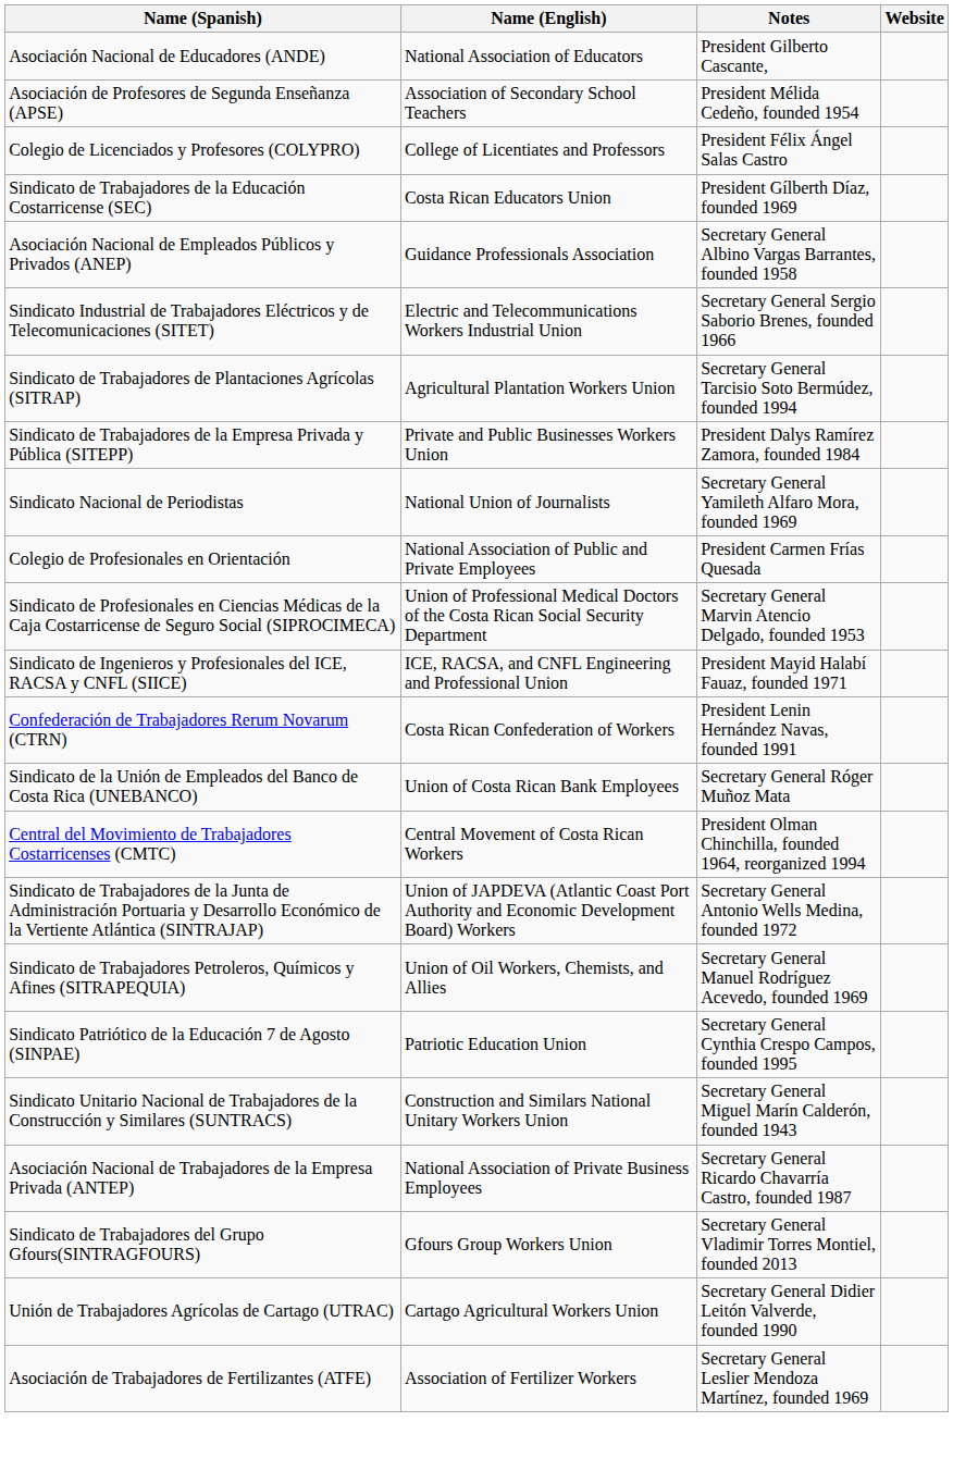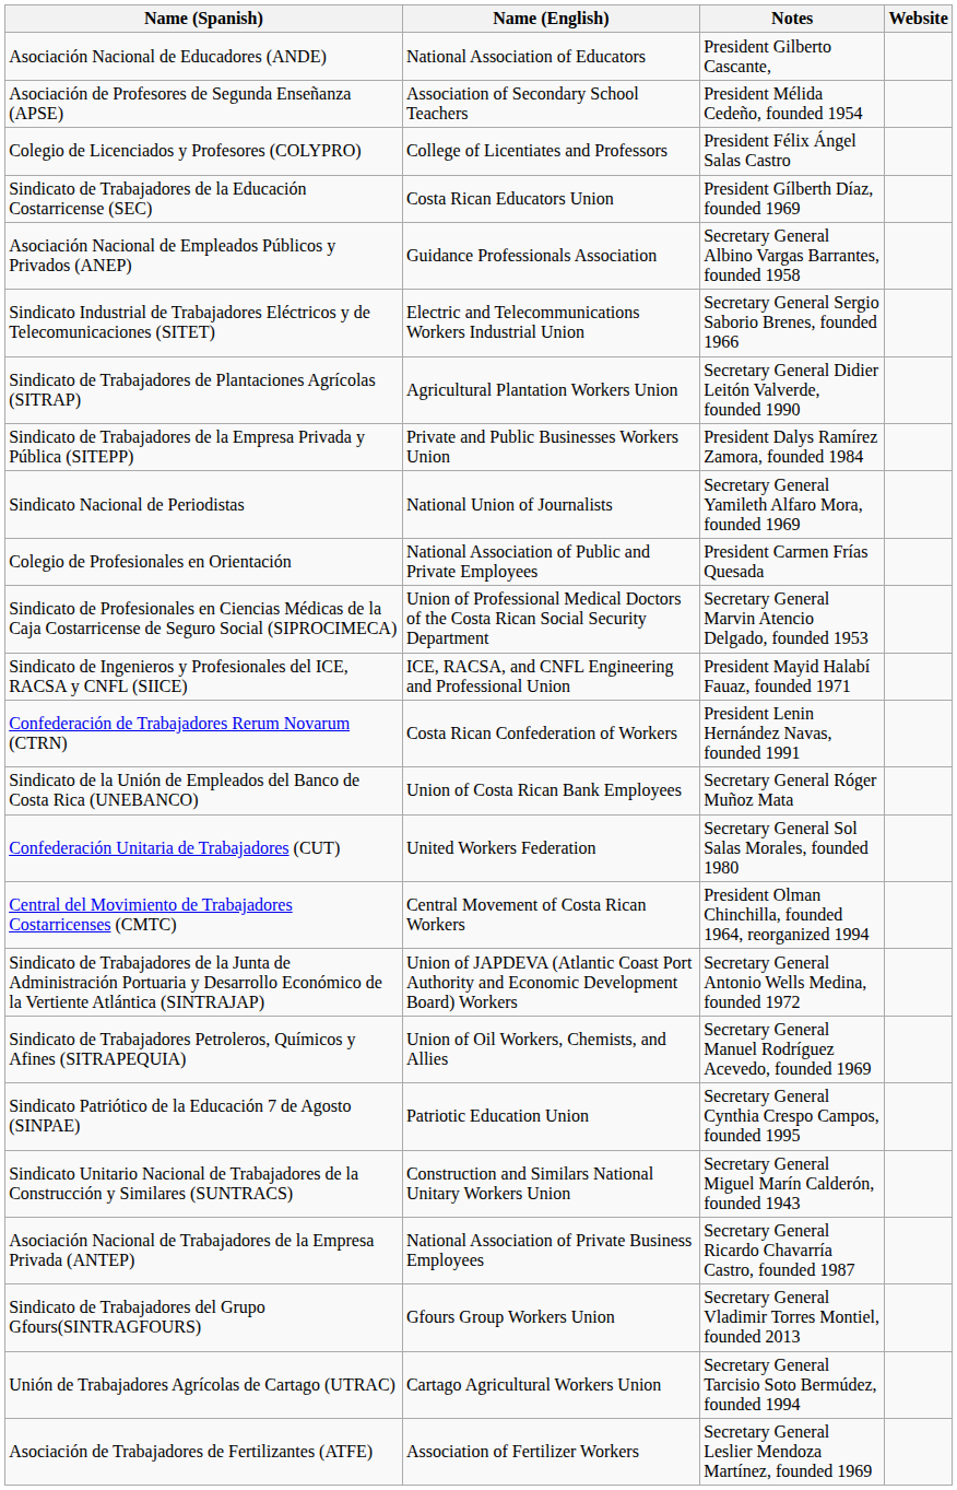 <table class="wikitable">
 <tr>
 <th>Name (Spanish)</th>
 <th>Name (English)</th>
 <th>Notes</th>
 <th>Website</th>
 </tr>
 <tr>
 <td>Asociación Nacional de Educadores (ANDE)</td>
 <td>National Association of Educators</td>
 <td>President Gilberto Cascante,</td>
 <td></td>
 </tr>
 <tr>
 <td>Asociación de Profesores de Segunda Enseñanza (APSE)</td>
 <td>Association of Secondary School Teachers</td>
 <td>President Mélida Cedeño, founded 1954</td>
 <td></td>
 </tr>
 <tr>
 <td>Colegio de Licenciados y Profesores (COLYPRO)</td>
 <td>College of Licentiates and Professors</td>
 <td>President Félix Ángel Salas Castro</td>
 <td></td>
 </tr>
 <tr>
 <td>Sindicato de Trabajadores de la Educación Costarricense (SEC)</td>
 <td>Costa Rican Educators Union</td>
 <td>President Gílberth Díaz, founded 1969</td>
 <td></td>
 </tr>
 <tr>
 <td>Asociación Nacional de Empleados Públicos y Privados (ANEP)</td>
 <td>Guidance Professionals Association</td>
 <td>Secretary General Albino Vargas Barrantes, founded 1958</td>
 <td></td>
 </tr>
 <tr>
 <td>Sindicato Industrial de Trabajadores Eléctricos y de Telecomunicaciones (SITET)</td>
 <td>Electric and Telecommunications Workers Industrial Union</td>
 <td>Secretary General Sergio Saborio Brenes, founded 1966</td>
 <td></td>
 </tr>
 <tr>
 <td>Sindicato de Trabajadores de Plantaciones Agrícolas (SITRAP)</td>
 <td>Agricultural Plantation Workers Union</td>
-<td>Secretary General Tarcisio Soto Bermúdez, founded 1994</td>
+<td>Secretary General Didier Leitón Valverde, founded 1990</td>
 <td></td>
 </tr>
 <tr>
 <td>Sindicato de Trabajadores de la Empresa Privada y Pública (SITEPP)</td>
 <td>Private and Public Businesses Workers Union</td>
 <td>President Dalys Ramírez Zamora, founded 1984</td>
 <td></td>
 </tr>
 <tr>
 <td>Sindicato Nacional de Periodistas</td>
 <td>National Union of Journalists</td>
 <td>Secretary General Yamileth  Alfaro Mora, founded 1969</td>
 <td></td>
 </tr>
 <tr>
 <td>Colegio de Profesionales en Orientación</td>
 <td>National Association of Public and Private Employees</td>
 <td>President Carmen Frías Quesada</td>
 <td></td>
 </tr>
 <tr>
 <td>Sindicato de Profesionales en Ciencias Médicas de la Caja Costarricense de Seguro Social (SIPROCIMECA)</td>
 <td>Union of Professional Medical Doctors of the Costa Rican Social Security Department</td>
 <td>Secretary General Marvin Atencio Delgado, founded 1953</td>
 <td></td>
 </tr>
 <tr>
 <td>Sindicato de Ingenieros y Profesionales del ICE, RACSA y CNFL (SIICE)</td>
 <td>ICE, RACSA, and CNFL Engineering and Professional Union</td>
 <td>President Mayid Halabí Fauaz, founded 1971</td>
 <td></td>
 </tr>
 <tr>
 <td><a href='#'>Confederación de Trabajadores Rerum Novarum</a> (CTRN)</td>
 <td>Costa Rican Confederation of Workers</td>
 <td>President Lenin Hernández Navas, founded 1991</td>
 <td></td>
 </tr>
 <tr>
 <td>Sindicato de la Unión de Empleados del Banco de Costa Rica (UNEBANCO)</td>
 <td>Union of Costa Rican Bank Employees</td>
 <td>Secretary General Róger Muñoz Mata</td>
+<td></td>
+</tr>
+<tr>
+<td><a href='#'>Confederación Unitaria de Trabajadores</a> (CUT)</td>
+<td>United Workers Federation</td>
+<td>Secretary General Sol Salas Morales, founded 1980</td>
 <td></td>
 </tr>
 <tr>
 <td><a href='#'>Central del Movimiento de Trabajadores Costarricenses</a> (CMTC)</td>
 <td>Central Movement of Costa Rican Workers</td>
 <td>President Olman Chinchilla, founded 1964, reorganized 1994</td>
 <td></td>
 </tr>
 <tr>
 <td>Sindicato de Trabajadores de la Junta de Administración Portuaria y Desarrollo Económico de la Vertiente Atlántica (SINTRAJAP)</td>
 <td>Union of JAPDEVA (Atlantic Coast Port Authority and Economic Development Board) Workers</td>
 <td>Secretary General Antonio Wells Medina, founded 1972</td>
 <td></td>
 </tr>
 <tr>
 <td>Sindicato de Trabajadores Petroleros, Químicos y Afines (SITRAPEQUIA)</td>
 <td>Union of Oil Workers, Chemists, and Allies</td>
 <td>Secretary General Manuel Rodríguez Acevedo, founded 1969</td>
 <td></td>
 </tr>
 <tr>
 <td>Sindicato Patriótico de la Educación 7 de Agosto (SINPAE)</td>
 <td>Patriotic Education Union</td>
 <td>Secretary General Cynthia Crespo Campos, founded 1995</td>
 <td></td>
 </tr>
 <tr>
 <td>Sindicato Unitario Nacional de Trabajadores de la Construcción y Similares (SUNTRACS)</td>
 <td>Construction and Similars National Unitary Workers Union</td>
 <td>Secretary General Miguel Marín Calderón, founded 1943</td>
 <td></td>
 </tr>
 <tr>
 <td>Asociación Nacional de Trabajadores de la Empresa Privada (ANTEP)</td>
 <td>National Association of Private Business Employees</td>
 <td>Secretary General Ricardo Chavarría Castro, founded 1987</td>
 <td></td>
 </tr>
 <tr>
 <td>Sindicato de Trabajadores del Grupo Gfours(SINTRAGFOURS)</td>
 <td>Gfours Group Workers Union</td>
 <td>Secretary General Vladimir Torres Montiel, founded 2013</td>
 <td></td>
 </tr>
 <tr>
 <td>Unión de Trabajadores Agrícolas de Cartago (UTRAC)</td>
 <td>Cartago Agricultural Workers Union</td>
-<td>Secretary General Didier Leitón Valverde, founded 1990</td>
+<td>Secretary General Tarcisio Soto Bermúdez, founded 1994</td>
 <td></td>
 </tr>
 <tr>
 <td>Asociación de Trabajadores de Fertilizantes (ATFE)</td>
 <td>Association of Fertilizer Workers</td>
 <td>Secretary General Leslier Mendoza Martínez, founded 1969</td>
 <td></td>
 </tr>
 </table>
